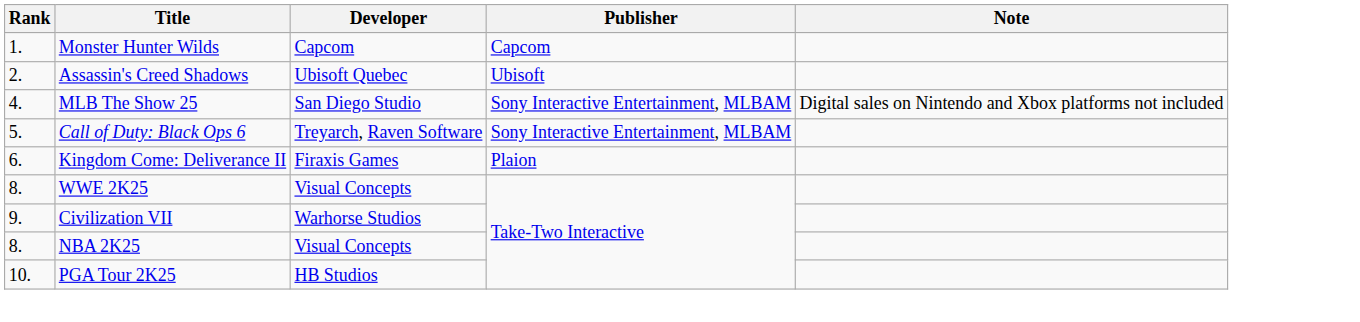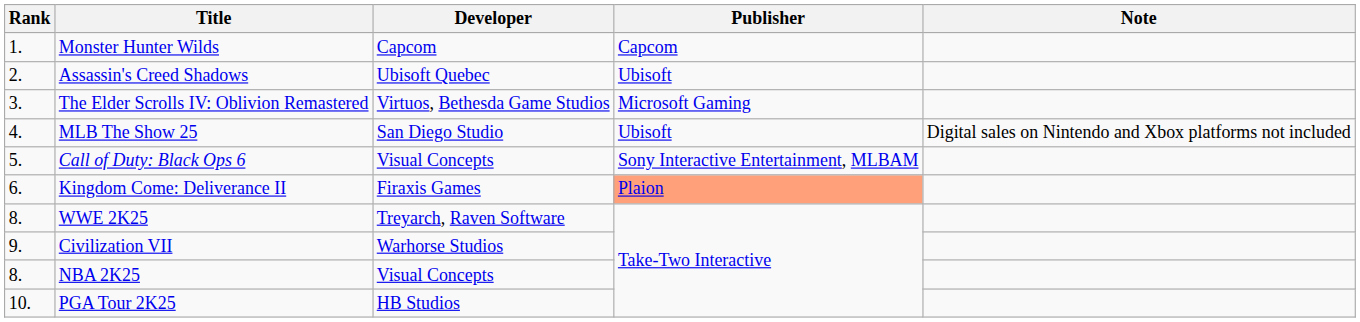 <table class="wikitable">
 <tr>
 <th>Rank</th>
 <th>Title</th>
 <th>Developer</th>
 <th>Publisher</th>
 <th>Note</th>
 </tr>
 <tr>
 <td>1.</td>
 <td><a href='#'>Monster Hunter Wilds</a></td>
 <td><a href='#'>Capcom</a></td>
 <td><a href='#'>Capcom</a></td>
 <td></td>
 </tr>
 <tr>
 <td>2.</td>
 <td><a href='#'>Assassin's Creed Shadows</a></td>
 <td><a href='#'>Ubisoft Quebec</a></td>
 <td><a href='#'>Ubisoft</a></td>
 <td></td>
 </tr>
 <tr>
+<td>3.</td>
+<td><a href='#'>The Elder Scrolls IV: Oblivion Remastered</a></td>
+<td><a href='#'>Virtuos</a>, <a href='#'>Bethesda Game Studios</a></td>
+<td><a href='#'>Microsoft Gaming</a></td>
+<td></td>
+</tr>
+<tr>
 <td>4.</td>
 <td><a href='#'>MLB The Show 25</a></td>
 <td><a href='#'>San Diego Studio</a></td>
-<td><a href='#'>Sony Interactive Entertainment</a>, <a href='#'>MLBAM</a></td>
+<td><a href='#'>Ubisoft</a></td>
 <td>Digital sales on Nintendo and Xbox platforms not included</td>
 </tr>
 <tr>
 <td>5.</td>
 <td><em><a href='#'>Call of Duty: Black Ops 6</a></em></td>
-<td><a href='#'>Treyarch</a>, <a href='#'>Raven Software</a></td>
+<td><a href='#'>Visual Concepts</a></td>
 <td><a href='#'>Sony Interactive Entertainment</a>, <a href='#'>MLBAM</a></td>
 <td></td>
 </tr>
 <tr>
 <td>6.</td>
 <td><a href='#'>Kingdom Come: Deliverance II</a></td>
 <td><a href='#'>Firaxis Games</a></td>
-<td><a href='#'>Plaion</a></td>
+<td style="background: lightsalmon;"><a href='#'>Plaion</a></td>
 <td></td>
 </tr>
 <tr>
 <td>8.</td>
 <td><a href='#'>WWE 2K25</a></td>
-<td><a href='#'>Visual Concepts</a></td>
+<td><a href='#'>Treyarch</a>, <a href='#'>Raven Software</a></td>
 <td rowspan="4"><a href='#'>Take-Two Interactive</a></td>
 <td></td>
 </tr>
 <tr>
 <td>9.</td>
 <td><a href='#'>Civilization VII</a></td>
 <td><a href='#'>Warhorse Studios</a></td>
 <td></td>
 </tr>
 <tr>
 <td>8.</td>
 <td><a href='#'>NBA 2K25</a></td>
 <td><a href='#'>Visual Concepts</a></td>
 <td></td>
 </tr>
 <tr>
 <td>10.</td>
 <td><a href='#'>PGA Tour 2K25</a></td>
 <td><a href='#'>HB Studios</a></td>
 <td></td>
 </tr>
 </table>
